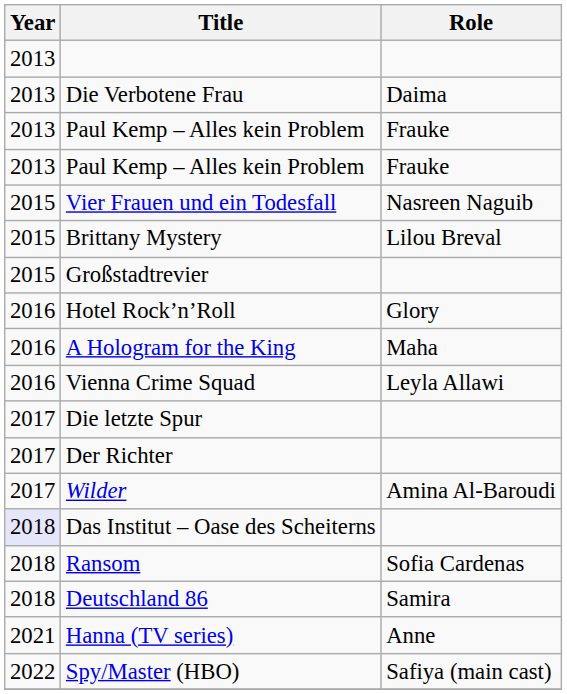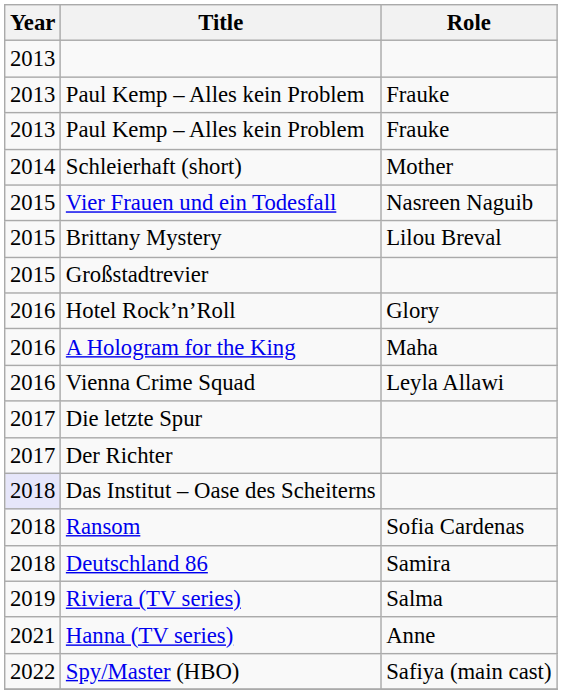 <table class="wikitable sortable">
 <tr>
 <th>Year</th>
 <th>Title</th>
 <th>Role</th>
 </tr>
 <tr>
 <td>2013</td>
 <td></td>
 <td></td>
 </tr>
 <tr>
 <td>2013</td>
-<td>Die Verbotene Frau</td>
-<td>Daima</td>
+<td>Paul Kemp – Alles kein Problem</td>
+<td>Frauke</td>
 </tr>
 <tr>
 <td>2013</td>
 <td>Paul Kemp – Alles kein Problem</td>
 <td>Frauke</td>
 </tr>
 <tr>
-<td>2013</td>
-<td>Paul Kemp – Alles kein Problem</td>
-<td>Frauke</td>
+<td>2014</td>
+<td>Schleierhaft (short)</td>
+<td>Mother</td>
 </tr>
 <tr>
 <td>2015</td>
 <td><a href='#'>Vier Frauen und ein Todesfall</a></td>
 <td>Nasreen Naguib</td>
 </tr>
 <tr>
 <td>2015</td>
 <td>Brittany Mystery</td>
 <td>Lilou Breval</td>
 </tr>
 <tr>
 <td>2015</td>
 <td>Großstadtrevier</td>
 <td></td>
 </tr>
 <tr>
 <td>2016</td>
 <td>Hotel Rock’n’Roll</td>
 <td>Glory</td>
 </tr>
 <tr>
 <td>2016</td>
 <td><a href='#'>A Hologram for the King</a></td>
 <td>Maha</td>
 </tr>
 <tr>
 <td>2016</td>
 <td>Vienna Crime Squad</td>
 <td>Leyla Allawi</td>
 </tr>
 <tr>
 <td>2017</td>
 <td>Die letzte Spur</td>
 <td></td>
 </tr>
 <tr>
 <td>2017</td>
 <td>Der Richter</td>
 <td></td>
 </tr>
 <tr>
-<td>2017</td>
-<td><em><a href='#'>Wilder</a></em></td>
-<td>Amina Al-Baroudi</td>
-</tr>
-<tr>
 <td style="background: lavender;">2018</td>
 <td>Das Institut – Oase des Scheiterns</td>
 <td></td>
 </tr>
 <tr>
 <td>2018</td>
 <td><a href='#'>Ransom</a></td>
 <td>Sofia Cardenas</td>
 </tr>
 <tr>
 <td>2018</td>
 <td><a href='#'>Deutschland 86</a></td>
 <td>Samira</td>
 </tr>
 <tr>
+<td>2019</td>
+<td><a href='#'>Riviera (TV series)</a></td>
+<td>Salma</td>
+</tr>
+<tr>
 <td>2021</td>
 <td><a href='#'>Hanna (TV series)</a></td>
 <td>Anne</td>
 </tr>
 <tr>
 <td>2022</td>
 <td><a href='#'>Spy/Master</a> (HBO)</td>
 <td>Safiya (main cast)</td>
 </tr>
 <tr>
 </tr>
 </table>
